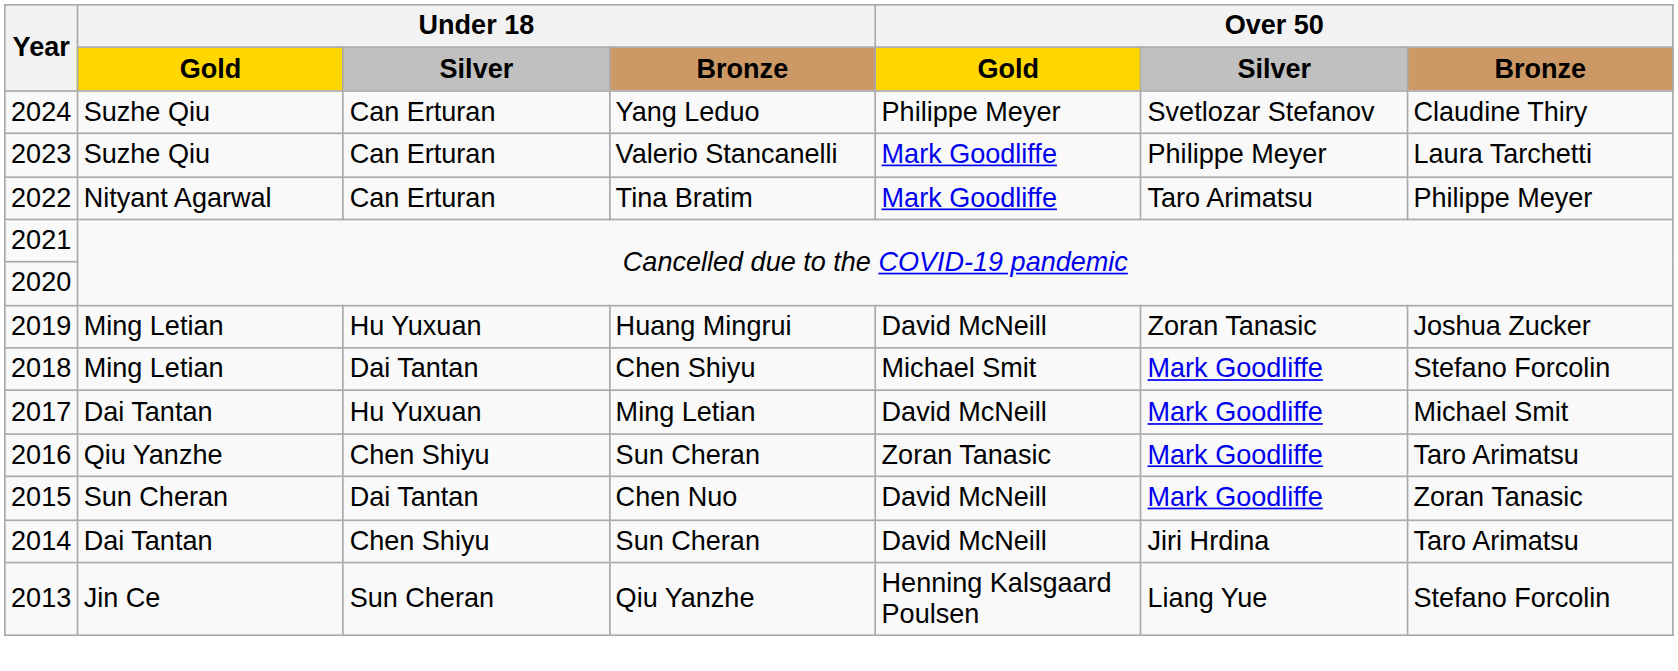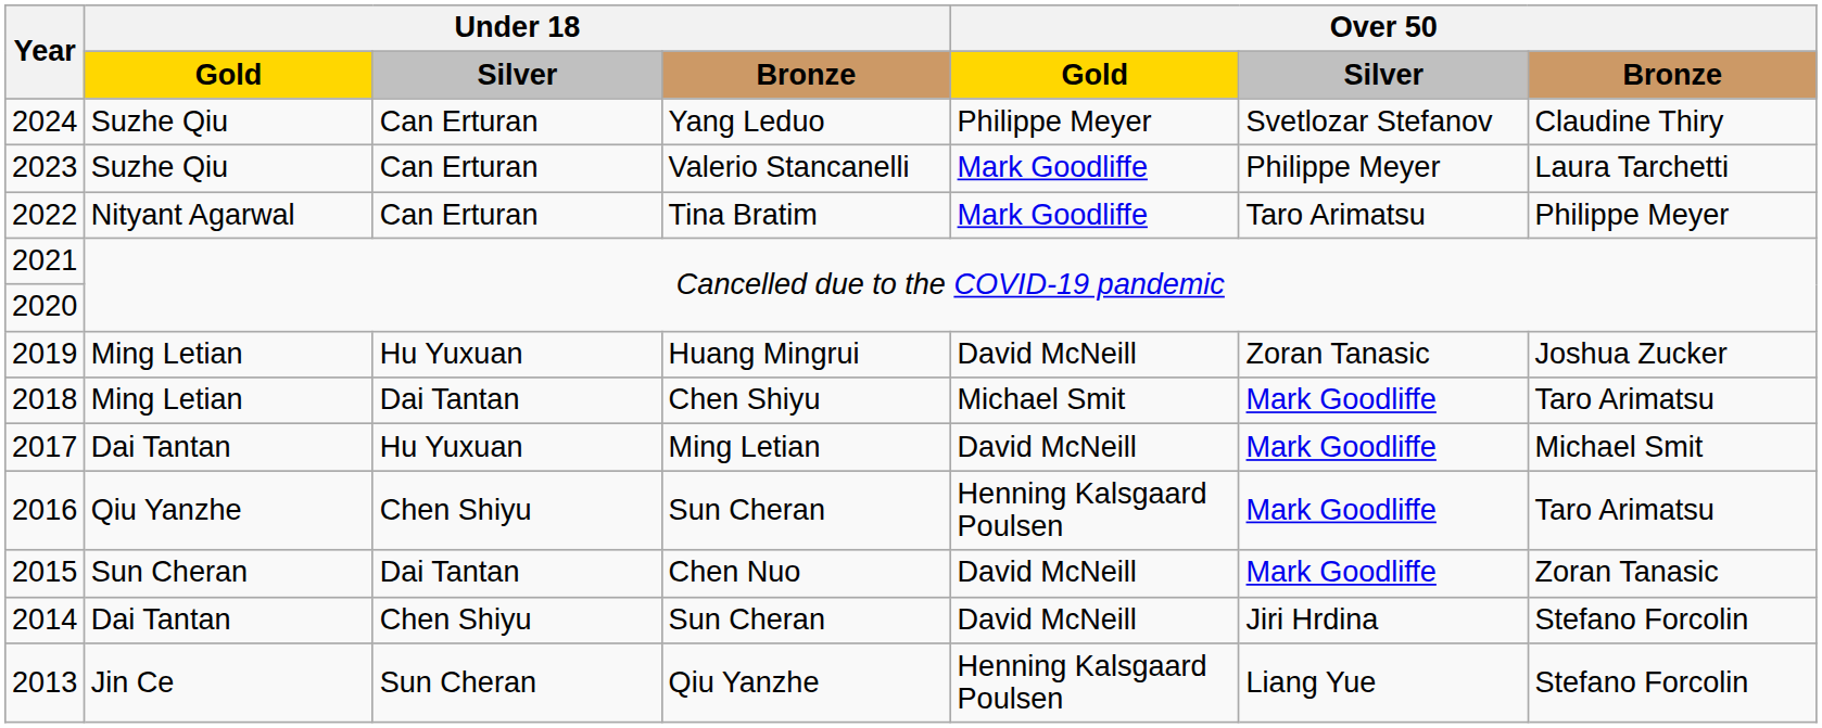 <table class="wikitable">
 <tr>
 <th rowspan="2" width="30">Year</th>
 <th colspan="3" align=center width="450">Under 18</th>
 <th colspan="3" align=center width="420">Over 50</th>
 </tr>
 <tr>
 <th style="background:gold;" width="150">Gold</th>
 <th style="background:silver;" width="150">Silver</th>
 <th style="background:#cc9966;" width="150">Bronze</th>
 <th style="background:gold;" width="150">Gold</th>
 <th style="background:silver;" width="150">Silver</th>
 <th style="background:#cc9966;" width="150">Bronze</th>
 </tr>
 <tr>
 <td>2024</td>
 <td> Suzhe Qiu</td>
 <td> Can Erturan</td>
 <td> Yang Leduo</td>
 <td> Philippe Meyer</td>
 <td> Svetlozar Stefanov</td>
 <td> Claudine Thiry</td>
 </tr>
 <tr>
 <td>2023</td>
 <td> Suzhe Qiu</td>
 <td> Can Erturan</td>
 <td> Valerio Stancanelli</td>
 <td> <a href='#'>Mark Goodliffe</a></td>
 <td> Philippe Meyer</td>
 <td> Laura Tarchetti</td>
 </tr>
 <tr>
 <td>2022</td>
 <td> Nityant Agarwal</td>
 <td> Can Erturan</td>
 <td> Tina Bratim</td>
 <td> <a href='#'>Mark Goodliffe</a></td>
 <td> Taro Arimatsu</td>
 <td> Philippe Meyer</td>
 </tr>
 <tr>
 <td>2021</td>
 <td rowspan=2 colspan=6 style="text-align:center"><em>Cancelled due to the <a href='#'>COVID-19 pandemic</a></em></td>
 </tr>
 <tr>
 <td>2020</td>
 </tr>
 <tr>
 <td>2019</td>
 <td> Ming Letian</td>
 <td> Hu Yuxuan</td>
 <td> Huang Mingrui</td>
 <td> David McNeill</td>
 <td> Zoran Tanasic</td>
 <td> Joshua Zucker</td>
 </tr>
 <tr>
 <td>2018</td>
 <td> Ming Letian</td>
 <td> Dai Tantan</td>
 <td> Chen Shiyu</td>
 <td> Michael Smit</td>
 <td> <a href='#'>Mark Goodliffe</a></td>
-<td> Stefano Forcolin</td>
+<td> Taro Arimatsu</td>
 </tr>
 <tr>
 <td>2017</td>
 <td> Dai Tantan</td>
 <td> Hu Yuxuan</td>
 <td> Ming Letian</td>
 <td> David McNeill</td>
 <td> <a href='#'>Mark Goodliffe</a></td>
 <td> Michael Smit</td>
 </tr>
 <tr>
 <td>2016</td>
 <td> Qiu Yanzhe</td>
 <td> Chen Shiyu</td>
 <td> Sun Cheran</td>
-<td> Zoran Tanasic</td>
+<td> Henning Kalsgaard Poulsen</td>
 <td> <a href='#'>Mark Goodliffe</a></td>
 <td> Taro Arimatsu</td>
 </tr>
 <tr>
 <td>2015</td>
 <td> Sun Cheran</td>
 <td> Dai Tantan</td>
 <td> Chen Nuo</td>
 <td> David McNeill</td>
 <td> <a href='#'>Mark Goodliffe</a></td>
 <td> Zoran Tanasic</td>
 </tr>
 <tr>
 <td>2014</td>
 <td> Dai Tantan</td>
 <td> Chen Shiyu</td>
 <td> Sun Cheran</td>
 <td> David McNeill</td>
 <td> Jiri Hrdina</td>
-<td> Taro Arimatsu</td>
+<td> Stefano Forcolin</td>
 </tr>
 <tr>
 <td>2013</td>
 <td> Jin Ce</td>
 <td> Sun Cheran</td>
 <td> Qiu Yanzhe</td>
 <td> Henning Kalsgaard Poulsen</td>
 <td> Liang Yue</td>
 <td> Stefano Forcolin</td>
 </tr>
 </table>
